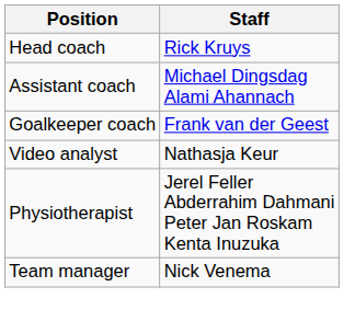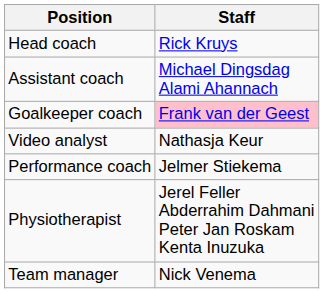 <table class="wikitable">
 <tr>
 <th>Position</th>
 <th>Staff</th>
 </tr>
 <tr>
 <td>Head coach</td>
 <td> <a href='#'>Rick Kruys</a></td>
 </tr>
 <tr>
 <td>Assistant coach</td>
 <td> <a href='#'>Michael Dingsdag</a> <br>  <a href='#'>Alami Ahannach</a></td>
 </tr>
 <tr>
 <td>Goalkeeper coach</td>
-<td> <a href='#'>Frank van der Geest</a></td>
+<td style="background: pink;"> <a href='#'>Frank van der Geest</a></td>
 </tr>
 <tr>
 <td>Video analyst</td>
 <td> Nathasja Keur</td>
+</tr>
+<tr>
+<td>Performance coach</td>
+<td> Jelmer Stiekema</td>
 </tr>
 <tr>
 <td>Physiotherapist</td>
 <td> Jerel Feller <br> Abderrahim Dahmani <br> Peter Jan Roskam <br> Kenta Inuzuka</td>
 </tr>
 <tr>
 <td>Team manager</td>
 <td> Nick Venema</td>
 </tr>
 </table>
